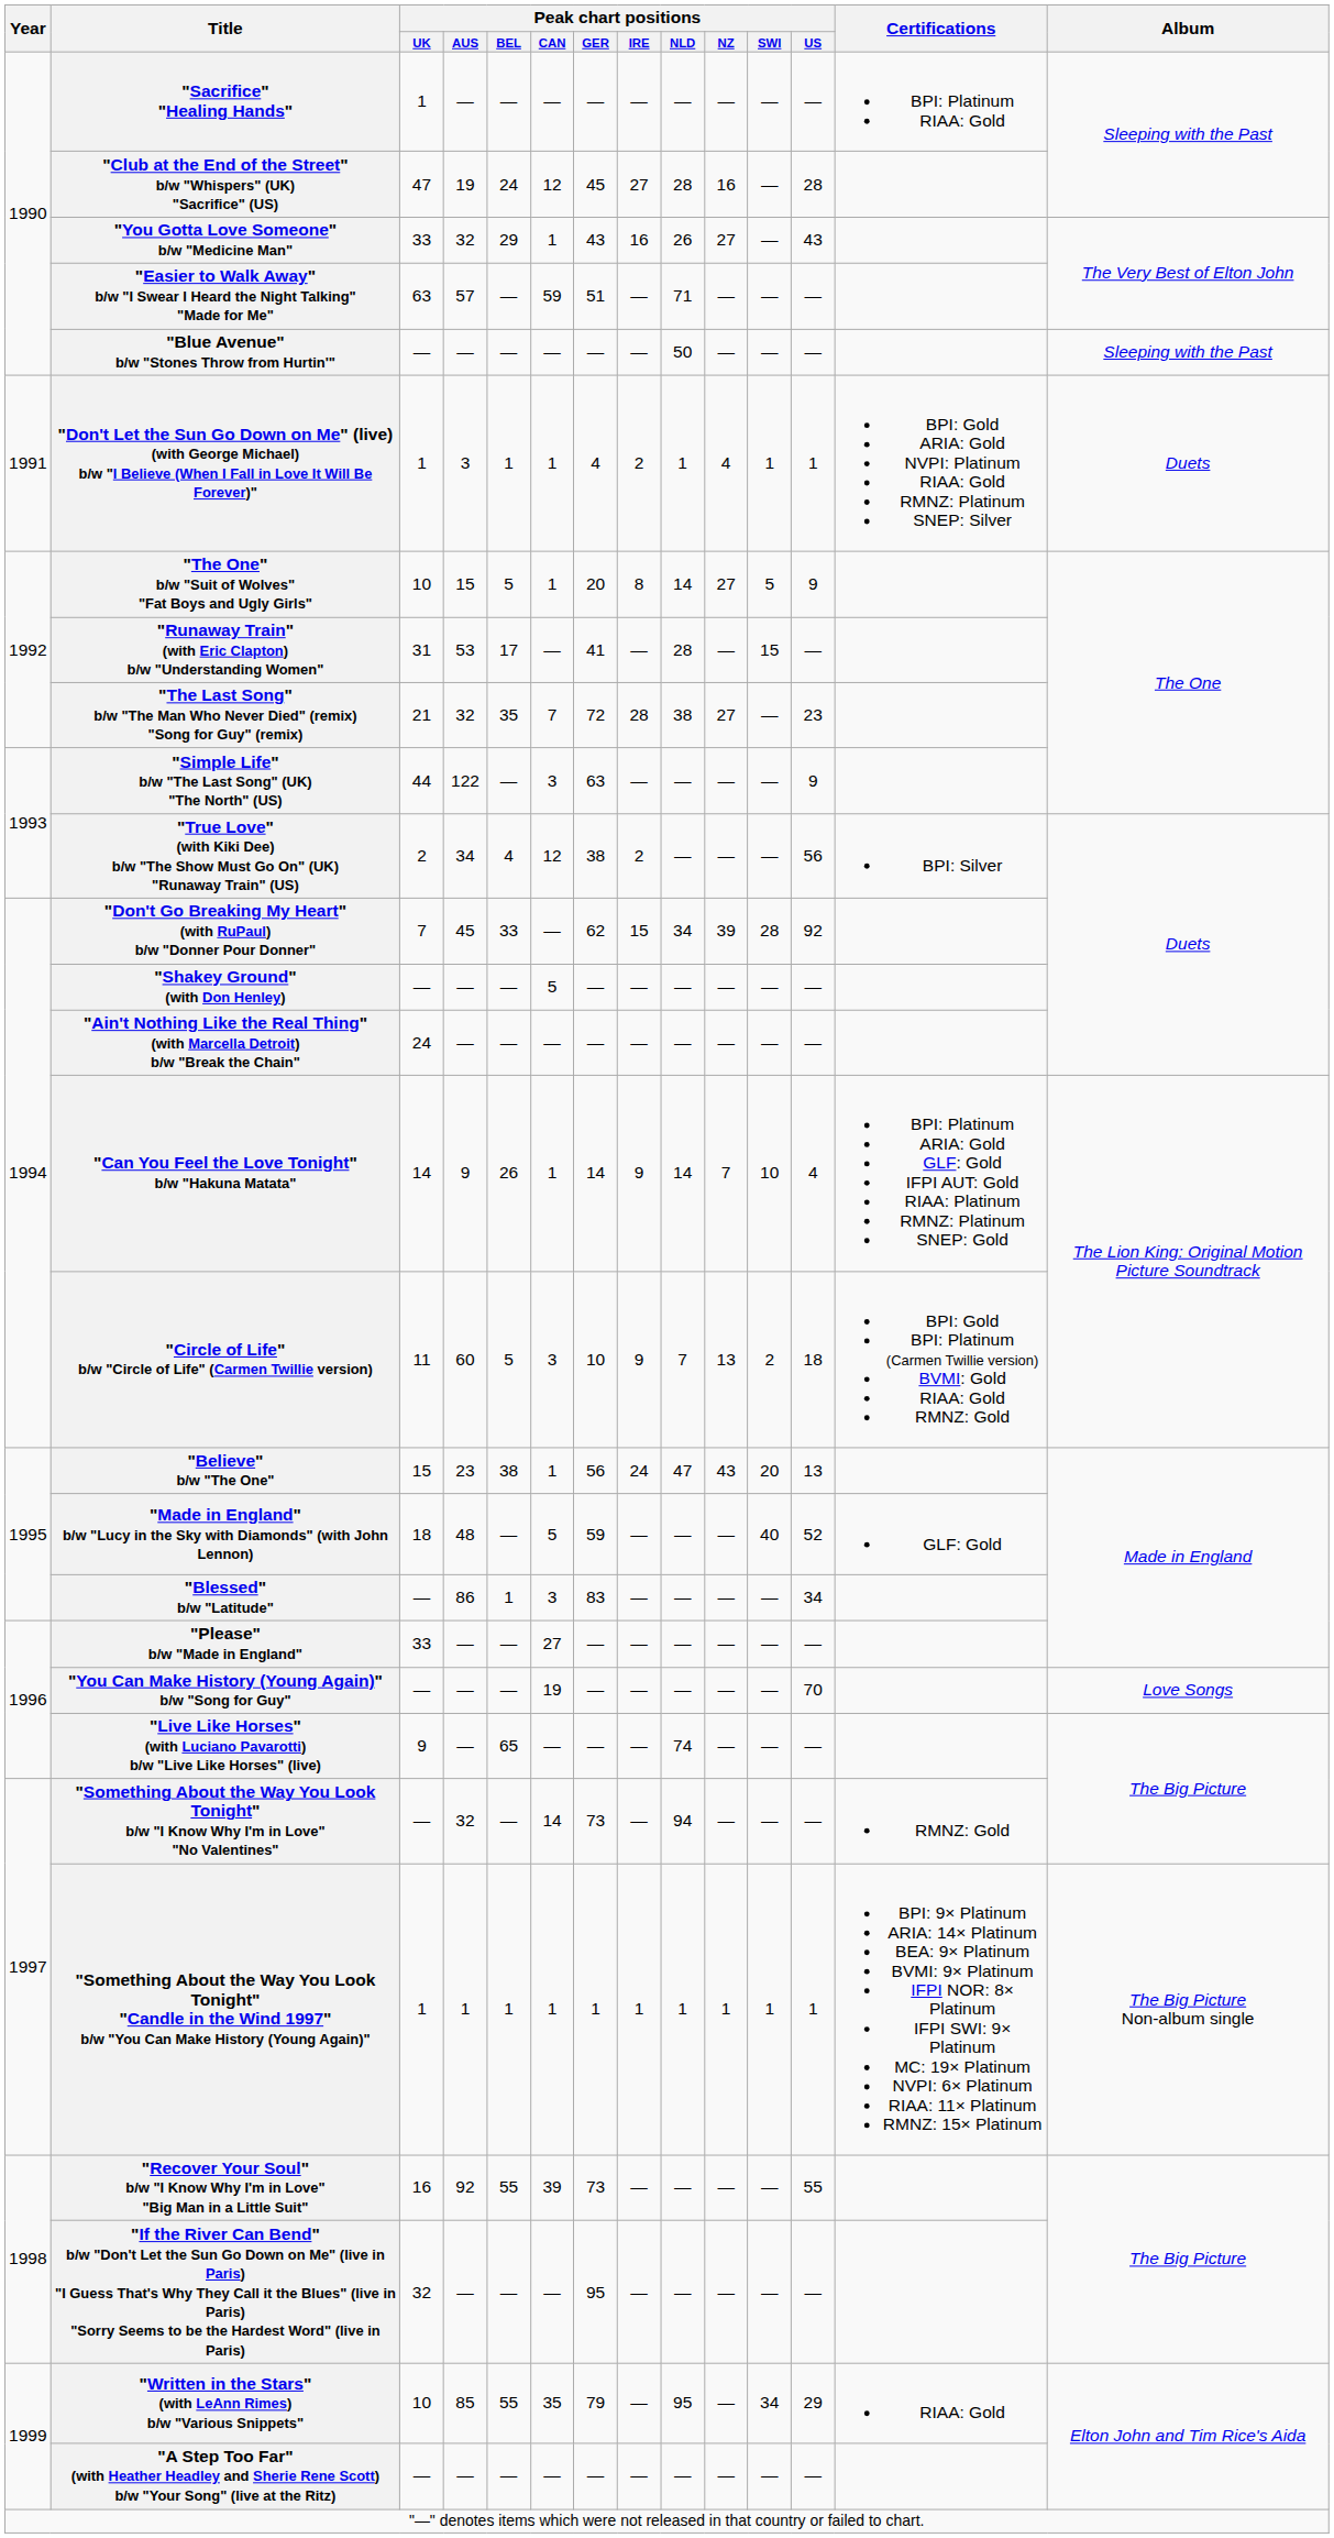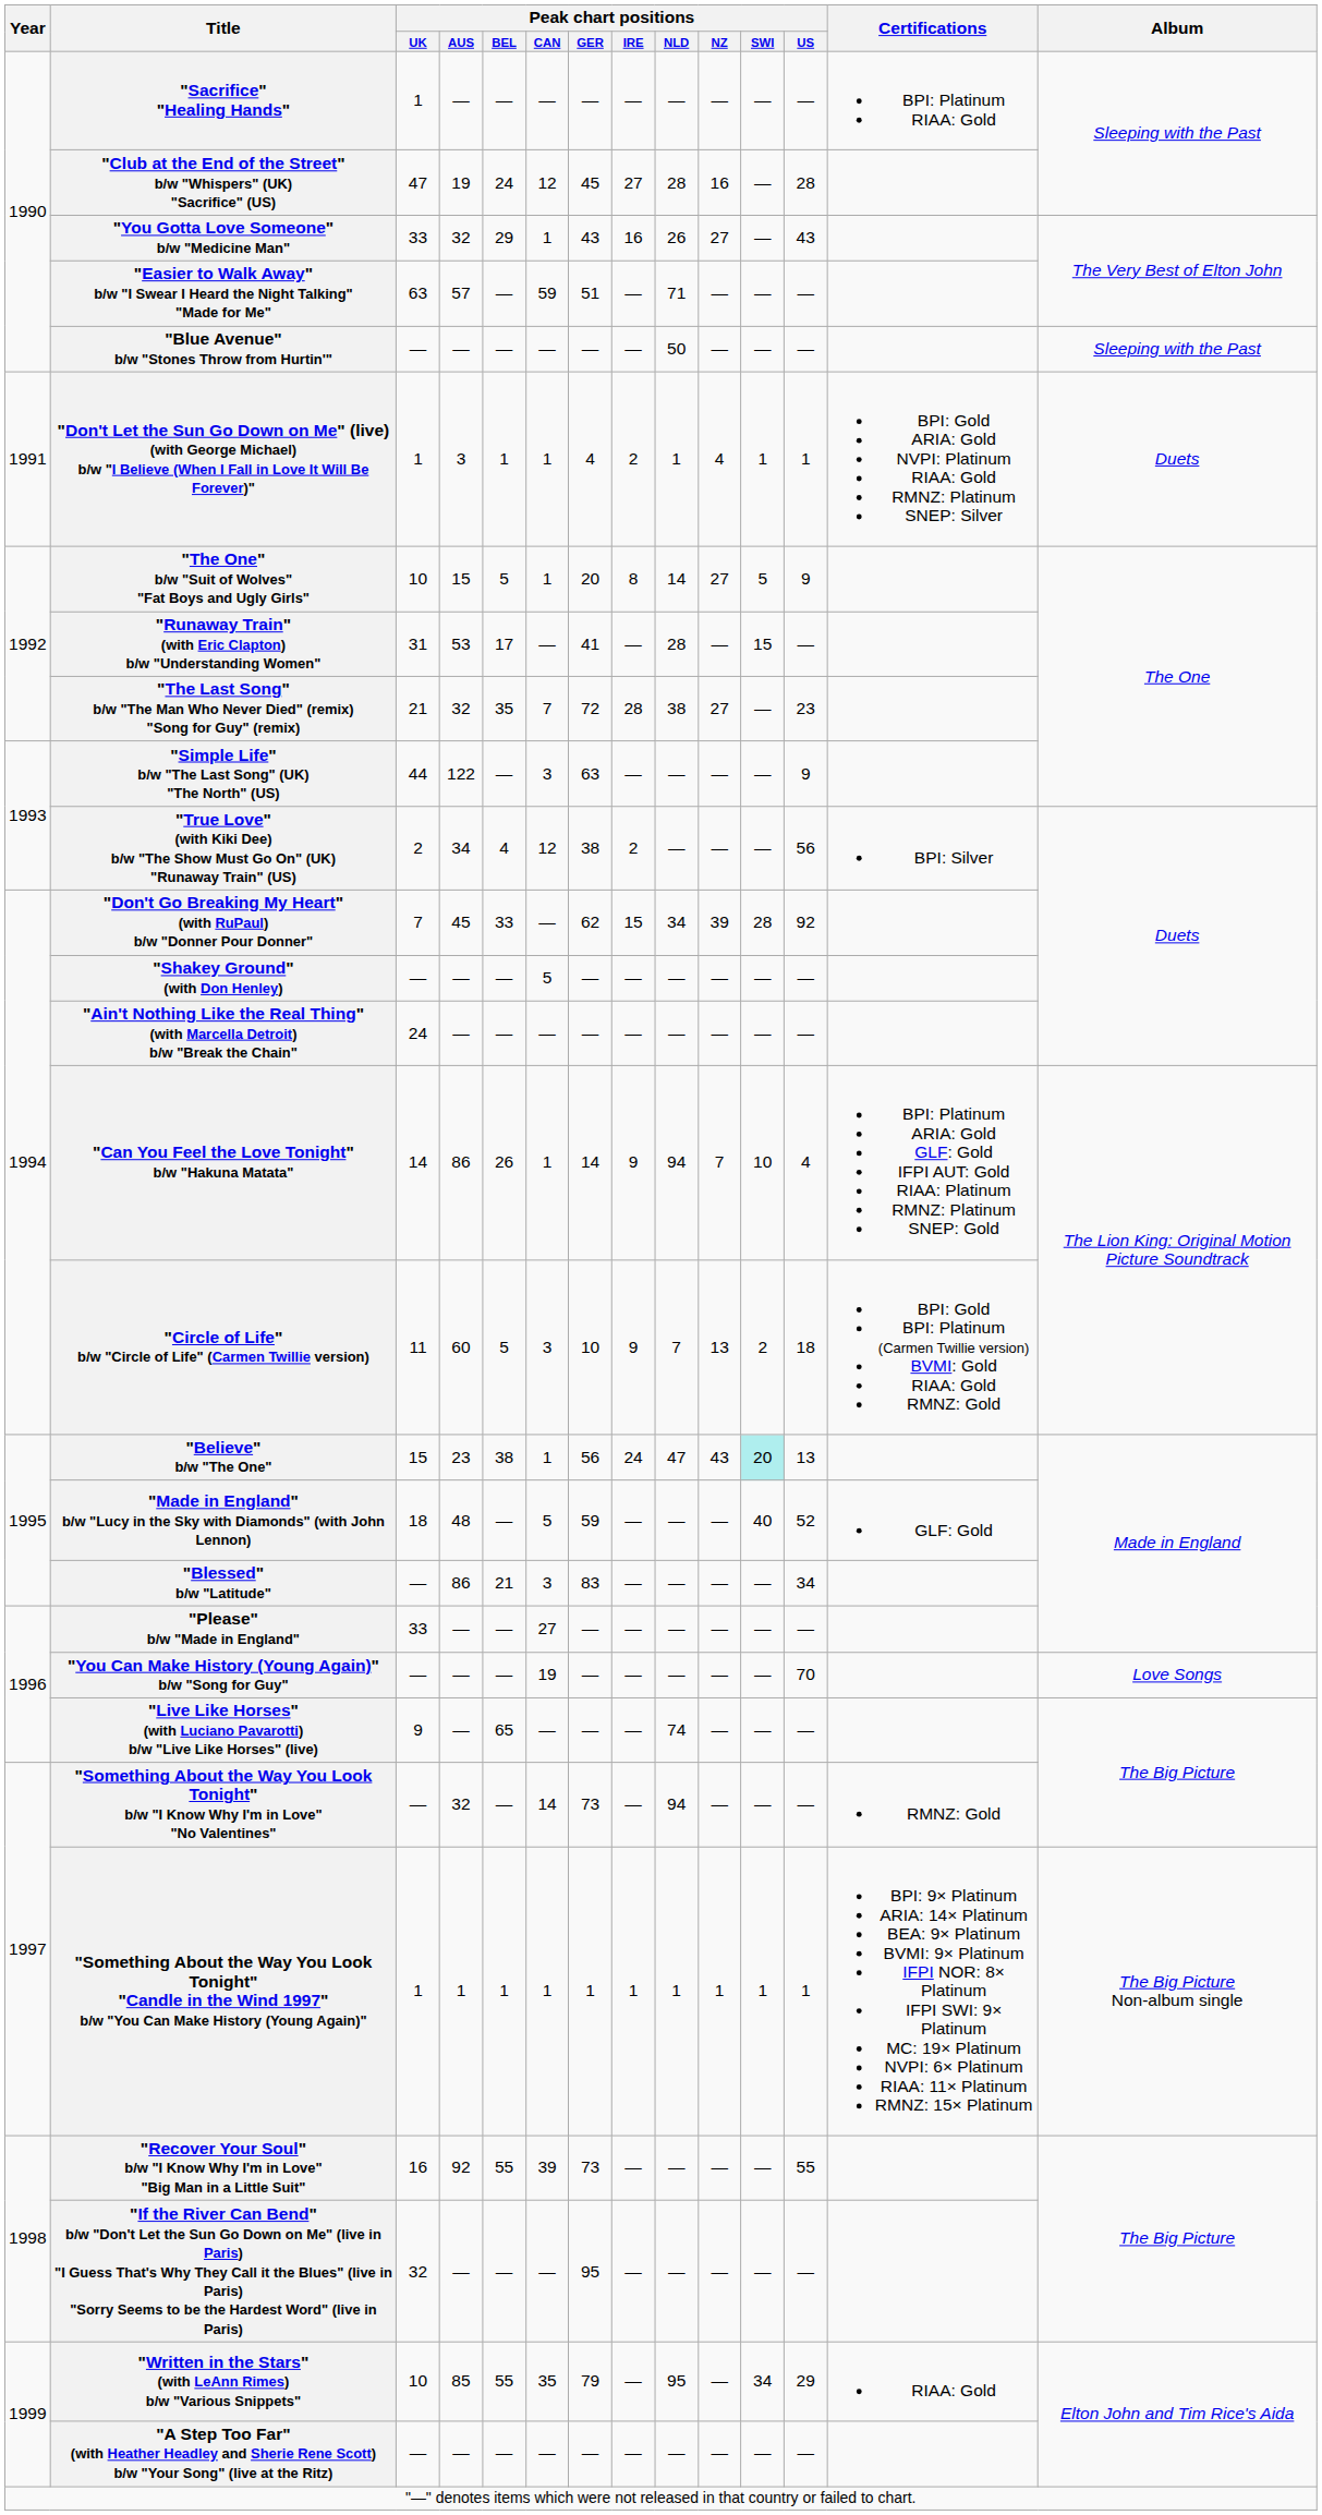 <table class="wikitable plainrowheaders" style="text-align:center;">
 <tr>
 <th scope="col" rowspan="2" style="width:1em;">Year</th>
 <th scope="col" rowspan="2" style="width:20em;">Title</th>
 <th scope="col" colspan="10">Peak chart positions</th>
 <th scope="col" rowspan="2" style="width:12em;"><a href='#'>Certifications</a></th>
 <th scope="col" rowspan="2" style="width:16em;">Album</th>
 </tr>
 <tr style="font-size:small;">
 <th scope="col" style="width:3em;font-size:90%"><a href='#'>UK</a><br></th>
 <th scope="col" style="width:3em;font-size:90%"><a href='#'>AUS</a><br></th>
 <th scope="col" style="width:3em;font-size:90%"><a href='#'>BEL</a><br></th>
 <th scope="col" style="width:3em;font-size:90%"><a href='#'>CAN</a><br></th>
 <th scope="col" style="width:3em;font-size:90%"><a href='#'>GER</a><br></th>
 <th scope="col" style="width:3em;font-size:90%"><a href='#'>IRE</a><br></th>
 <th scope="col" style="width:3em;font-size:90%"><a href='#'>NLD</a><br></th>
 <th scope="col" style="width:3em;font-size:90%"><a href='#'>NZ</a><br></th>
 <th scope="col" style="width:3em;font-size:90%"><a href='#'>SWI</a><br></th>
 <th scope="col" style="width:3em;font-size:90%"><a href='#'>US</a><br></th>
 </tr>
 <tr>
 <td rowspan="5">1990</td>
 <th scope="row">"<a href='#'>Sacrifice</a>"<br>"<a href='#'>Healing Hands</a>"</th>
 <td>1</td>
 <td>—</td>
 <td>—</td>
 <td>—</td>
 <td>—</td>
 <td>—</td>
 <td>—</td>
 <td>—</td>
 <td>—</td>
 <td>—</td>
 <td><br><ul><li>BPI: Platinum</li><li>RIAA: Gold</li></ul></td>
 <td rowspan="2"><em><a href='#'>Sleeping with the Past</a></em></td>
 </tr>
 <tr>
 <th scope="row">"<a href='#'>Club at the End of the Street</a>"<br><small>b/w "Whispers" (UK)<br>"Sacrifice" (US)</small></th>
 <td>47</td>
 <td>19</td>
 <td>24</td>
 <td>12</td>
 <td>45</td>
 <td>27</td>
 <td>28</td>
 <td>16</td>
 <td>—</td>
 <td>28</td>
 <td></td>
 </tr>
 <tr>
 <th scope="row">"<a href='#'>You Gotta Love Someone</a>"<br><small>b/w "Medicine Man"</small></th>
 <td>33</td>
 <td>32</td>
 <td>29</td>
 <td>1</td>
 <td>43</td>
 <td>16</td>
 <td>26</td>
 <td>27</td>
 <td>—</td>
 <td>43</td>
 <td></td>
 <td rowspan="2"><em><a href='#'>The Very Best of Elton John</a></em></td>
 </tr>
 <tr>
 <th scope="row">"<a href='#'>Easier to Walk Away</a>"<br><small>b/w "I Swear I Heard the Night Talking"<br>"Made for Me"</small></th>
 <td>63</td>
 <td>57</td>
 <td>—</td>
 <td>59</td>
 <td>51</td>
 <td>—</td>
 <td>71</td>
 <td>—</td>
 <td>—</td>
 <td>—</td>
 <td></td>
 </tr>
 <tr>
 <th scope="row">"Blue Avenue"<br><small>b/w "Stones Throw from Hurtin'"</small></th>
 <td>—</td>
 <td>—</td>
 <td>—</td>
 <td>—</td>
 <td>—</td>
 <td>—</td>
 <td>50</td>
 <td>—</td>
 <td>—</td>
 <td>—</td>
 <td></td>
 <td><em><a href='#'>Sleeping with the Past</a></em></td>
 </tr>
 <tr>
 <td>1991</td>
 <th scope="row">"<a href='#'>Don't Let the Sun Go Down on Me</a>" (live)<br><small>(with George Michael)<br>b/w "<a href='#'>I Believe (When I Fall in Love It Will Be Forever</a>)"</small></th>
 <td>1<br></td>
 <td>3</td>
 <td>1</td>
 <td>1</td>
 <td>4</td>
 <td>2</td>
 <td>1</td>
 <td>4</td>
 <td>1</td>
 <td>1</td>
 <td><br><ul><li>BPI: Gold</li><li>ARIA: Gold</li><li>NVPI: Platinum</li><li>RIAA: Gold</li><li>RMNZ: Platinum</li><li>SNEP: Silver</li></ul></td>
 <td><em><a href='#'>Duets</a></em></td>
 </tr>
 <tr>
 <td rowspan="3">1992</td>
 <th scope="row">"<a href='#'>The One</a>"<br><small>b/w "Suit of Wolves"<br>"Fat Boys and Ugly Girls"</small></th>
 <td>10</td>
 <td>15</td>
 <td>5</td>
 <td>1</td>
 <td>20</td>
 <td>8</td>
 <td>14</td>
 <td>27</td>
 <td>5</td>
 <td>9</td>
 <td></td>
 <td rowspan="4"><em><a href='#'>The One</a></em></td>
 </tr>
 <tr>
 <th scope="row">"<a href='#'>Runaway Train</a>"<br><small>(with <a href='#'>Eric Clapton</a>)<br>b/w "Understanding Women"</small></th>
 <td>31</td>
 <td>53</td>
 <td>17</td>
 <td>—</td>
 <td>41</td>
 <td>—</td>
 <td>28</td>
 <td>—</td>
 <td>15</td>
 <td>—</td>
 <td></td>
 </tr>
 <tr>
 <th scope="row">"<a href='#'>The Last Song</a>"<br><small>b/w "The Man Who Never Died" (remix)<br>"Song for Guy" (remix)</small></th>
 <td>21</td>
 <td>32</td>
 <td>35</td>
 <td>7</td>
 <td>72</td>
 <td>28</td>
 <td>38</td>
 <td>27</td>
 <td>—</td>
 <td>23</td>
 <td></td>
 </tr>
 <tr>
 <td rowspan="2">1993</td>
 <th scope="row">"<a href='#'>Simple Life</a>"<br><small>b/w "The Last Song" (UK)<br>"The North" (US)</small></th>
 <td>44</td>
 <td>122</td>
 <td>—</td>
 <td>3</td>
 <td>63</td>
 <td>—</td>
 <td>—</td>
 <td>—</td>
 <td>—</td>
 <td>9</td>
 <td></td>
 </tr>
 <tr>
 <th scope="row">"<a href='#'>True Love</a>"<br><small>(with Kiki Dee)<br>b/w "The Show Must Go On" (UK)<br>"Runaway Train" (US)</small></th>
 <td>2</td>
 <td>34</td>
 <td>4</td>
 <td>12</td>
 <td>38</td>
 <td>2</td>
 <td>—</td>
 <td>—</td>
 <td>—</td>
 <td>56</td>
 <td><br><ul><li>BPI: Silver</li></ul></td>
 <td rowspan="4"><em><a href='#'>Duets</a></em></td>
 </tr>
 <tr>
 <td rowspan="5">1994</td>
 <th scope="row">"<a href='#'>Don't Go Breaking My Heart</a>"<br><small>(with <a href='#'>RuPaul</a>)<br>b/w "Donner Pour Donner"</small></th>
 <td>7</td>
 <td>45</td>
 <td>33</td>
 <td>—</td>
 <td>62</td>
 <td>15</td>
 <td>34</td>
 <td>39</td>
 <td>28</td>
 <td>92</td>
 <td></td>
 </tr>
 <tr>
 <th scope="row">"<a href='#'>Shakey Ground</a>"<br><small>(with <a href='#'>Don Henley</a>)</small></th>
 <td>—</td>
 <td>—</td>
 <td>—</td>
 <td>5</td>
 <td>—</td>
 <td>—</td>
 <td>—</td>
 <td>—</td>
 <td>—</td>
 <td>—</td>
 <td></td>
 </tr>
 <tr>
 <th scope="row">"<a href='#'>Ain't Nothing Like the Real Thing</a>"<br><small>(with <a href='#'>Marcella Detroit</a>)<br>b/w "Break the Chain"</small></th>
 <td>24</td>
 <td>—</td>
 <td>—</td>
 <td>—</td>
 <td>—</td>
 <td>—</td>
 <td>—</td>
 <td>—</td>
 <td>—</td>
 <td>—</td>
 <td></td>
 </tr>
 <tr>
 <th scope="row">"<a href='#'>Can You Feel the Love Tonight</a>"<br><small>b/w "Hakuna Matata"</small></th>
 <td>14</td>
-<td>9</td>
+<td>86</td>
 <td>26</td>
 <td>1</td>
 <td>14</td>
 <td>9</td>
-<td>14</td>
+<td>94</td>
 <td>7</td>
 <td>10</td>
 <td>4</td>
 <td><br><ul><li>BPI: Platinum</li><li>ARIA: Gold</li><li><a href='#'>GLF</a>: Gold</li><li>IFPI AUT: Gold</li><li>RIAA: Platinum</li><li>RMNZ: Platinum</li><li>SNEP: Gold</li></ul></td>
 <td rowspan="2"><a href='#'><em>The Lion King: Original Motion Picture Soundtrack</em></a></td>
 </tr>
 <tr>
 <th scope="row">"<a href='#'>Circle of Life</a>"<br><small>b/w "Circle of Life" (<a href='#'>Carmen Twillie</a> version)</small></th>
 <td>11</td>
 <td>60</td>
 <td>5</td>
 <td>3</td>
 <td>10</td>
 <td>9</td>
 <td>7</td>
 <td>13</td>
 <td>2</td>
 <td>18</td>
 <td><br><ul><li>BPI: Gold</li><li>BPI: Platinum <small>(Carmen Twillie version)</small></li><li><a href='#'>BVMI</a>: Gold</li><li>RIAA: Gold</li><li>RMNZ: Gold</li></ul></td>
 </tr>
 <tr>
 <td rowspan="3">1995</td>
 <th scope="row">"<a href='#'>Believe</a>"<br><small>b/w "The One"</small></th>
 <td>15</td>
 <td>23</td>
 <td>38</td>
 <td>1</td>
 <td>56</td>
 <td>24</td>
 <td>47</td>
 <td>43</td>
-<td>20</td>
+<td style="background: paleturquoise;">20</td>
 <td>13</td>
 <td></td>
 <td rowspan="4"><em><a href='#'>Made in England</a></em></td>
 </tr>
 <tr>
 <th scope="row">"<a href='#'>Made in England</a>"<br><small>b/w "Lucy in the Sky with Diamonds" (with John Lennon)</small></th>
 <td>18</td>
 <td>48</td>
 <td>—</td>
 <td>5</td>
 <td>59</td>
 <td>—</td>
 <td>—</td>
 <td>—</td>
 <td>40</td>
 <td>52</td>
 <td><br><ul><li>GLF: Gold</li></ul></td>
 </tr>
 <tr>
 <th scope="row">"<a href='#'>Blessed</a>"<br><small>b/w "Latitude"</small></th>
 <td>—</td>
 <td>86</td>
-<td>1</td>
+<td>21</td>
 <td>3</td>
 <td>83</td>
 <td>—</td>
 <td>—</td>
 <td>—</td>
 <td>—</td>
 <td>34</td>
 <td></td>
 </tr>
 <tr>
 <td rowspan="3">1996</td>
 <th scope="row">"Please"<br><small>b/w "Made in England"</small></th>
 <td>33</td>
 <td>—</td>
 <td>—</td>
 <td>27</td>
 <td>—</td>
 <td>—</td>
 <td>—</td>
 <td>—</td>
 <td>—</td>
 <td>—</td>
 <td></td>
 </tr>
 <tr>
 <th scope="row">"<a href='#'>You Can Make History (Young Again)</a>"<br><small>b/w "Song for Guy"</small></th>
 <td>—</td>
 <td>—</td>
 <td>—</td>
 <td>19</td>
 <td>—</td>
 <td>—</td>
 <td>—</td>
 <td>—</td>
 <td>—</td>
 <td>70</td>
 <td></td>
 <td><em><a href='#'>Love Songs</a></em></td>
 </tr>
 <tr>
 <th scope="row">"<a href='#'>Live Like Horses</a>"<br><small>(with <a href='#'>Luciano Pavarotti</a>)<br>b/w "Live Like Horses" (live)</small></th>
 <td>9</td>
 <td>—</td>
 <td>65</td>
 <td>—</td>
 <td>—</td>
 <td>—</td>
 <td>74</td>
 <td>—</td>
 <td>—</td>
 <td>—</td>
 <td></td>
 <td rowspan="2"><em><a href='#'>The Big Picture</a></em></td>
 </tr>
 <tr>
 <td rowspan="2">1997</td>
 <th scope="row">"<a href='#'>Something About the Way You Look Tonight</a>"<br><small>b/w "I Know Why I'm in Love"<br>"No Valentines"</small></th>
 <td>—</td>
 <td>32</td>
 <td>—</td>
 <td>14</td>
 <td>73</td>
 <td>—</td>
 <td>94</td>
 <td>—</td>
 <td>—</td>
 <td>—</td>
 <td><br><ul><li>RMNZ: Gold</li></ul></td>
 </tr>
 <tr>
 <th scope="row">"Something About the Way You Look Tonight"<br>"<a href='#'>Candle in the Wind 1997</a>"<br><small>b/w "You Can Make History (Young Again)"</small></th>
 <td>1</td>
 <td>1</td>
 <td>1</td>
 <td>1</td>
 <td>1</td>
 <td>1</td>
 <td>1</td>
 <td>1</td>
 <td>1</td>
 <td>1</td>
 <td><br><ul><li>BPI: 9× Platinum</li><li>ARIA: 14× Platinum</li><li>BEA: 9× Platinum</li><li>BVMI: 9× Platinum</li><li><a href='#'>IFPI</a> NOR: 8× Platinum</li><li>IFPI SWI: 9× Platinum</li><li>MC: 19× Platinum</li><li>NVPI: 6× Platinum</li><li>RIAA: 11× Platinum</li><li>RMNZ: 15× Platinum</li></ul></td>
 <td><em><a href='#'>The Big Picture</a></em><br>Non-album single</td>
 </tr>
 <tr>
 <td rowspan="2">1998</td>
 <th scope="row">"<a href='#'>Recover Your Soul</a>"<br><small>b/w "I Know Why I'm in Love"<br>"Big Man in a Little Suit"</small></th>
 <td>16</td>
 <td>92</td>
 <td>55</td>
 <td>39</td>
 <td>73</td>
 <td>—</td>
 <td>—</td>
 <td>—</td>
 <td>—</td>
 <td>55</td>
 <td></td>
 <td rowspan="2"><em><a href='#'>The Big Picture</a></em></td>
 </tr>
 <tr>
 <th scope="row">"<a href='#'>If the River Can Bend</a>"<br><small>b/w "Don't Let the Sun Go Down on Me" (live in <a href='#'>Paris</a>)<br>"I Guess That's Why They Call it the Blues" (live in Paris)<br>"Sorry Seems to be the Hardest Word" (live in Paris)</small></th>
 <td>32</td>
 <td>—</td>
 <td>—</td>
 <td>—</td>
 <td>95</td>
 <td>—</td>
 <td>—</td>
 <td>—</td>
 <td>—</td>
 <td>—</td>
 <td></td>
 </tr>
 <tr>
 <td rowspan="2">1999</td>
 <th scope="row">"<a href='#'>Written in the Stars</a>"<br><small>(with <a href='#'>LeAnn Rimes</a>)<br>b/w "Various Snippets"</small></th>
 <td>10</td>
 <td>85</td>
 <td>55</td>
 <td>35</td>
 <td>79</td>
 <td>—</td>
 <td>95</td>
 <td>—</td>
 <td>34</td>
 <td>29</td>
 <td><br><ul><li>RIAA: Gold</li></ul></td>
 <td rowspan="2"><em><a href='#'>Elton John and Tim Rice's Aida</a></em></td>
 </tr>
 <tr>
 <th scope="row">"A Step Too Far"<br><small>(with <a href='#'>Heather Headley</a> and <a href='#'>Sherie Rene Scott</a>)<br>b/w "Your Song" (live at the Ritz)</small></th>
 <td>—</td>
 <td>—</td>
 <td>—</td>
 <td>—</td>
 <td>—</td>
 <td>—</td>
 <td>—</td>
 <td>—</td>
 <td>—</td>
 <td>—</td>
 <td></td>
 </tr>
 <tr>
 <td colspan="16"  style="text-align:center; font-size:90%;">"—" denotes items which were not released in that country or failed to chart.</td>
 </tr>
 </table>
